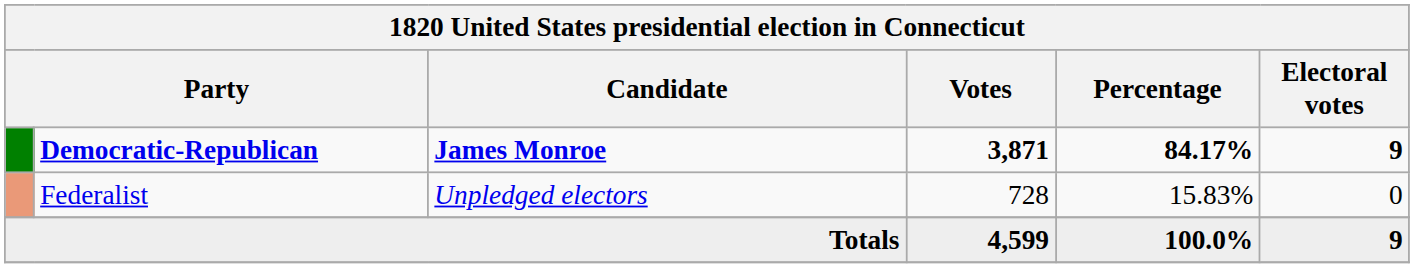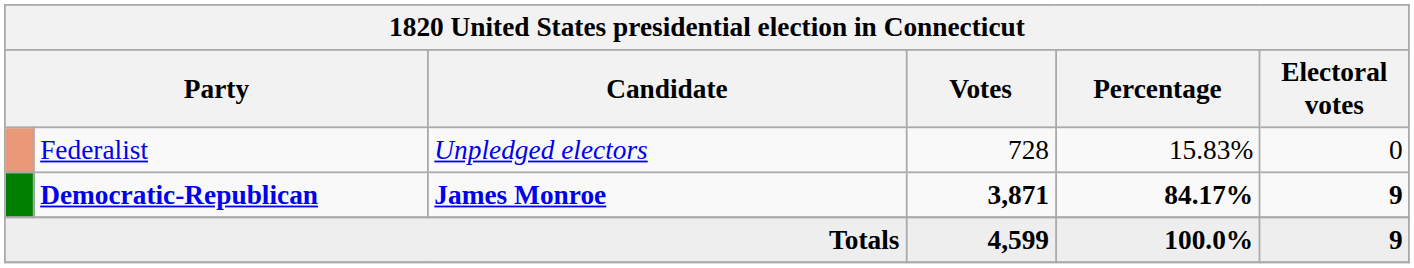 <table class="wikitable" style="font-size: 95%;">
 <tr>
 <th colspan="6">1820 United States presidential election in Connecticut</th>
 </tr>
 <tr>
 <th colspan="2" style="width: 15em">Party</th>
 <th style="width: 17em">Candidate</th>
 <th style="width: 5em">Votes</th>
 <th style="width: 7em">Percentage</th>
 <th style="width: 5em">Electoral votes</th>
 </tr>
 <tr>
+<th style="background-color:#EA9978; width: 3px"></th>
+<td style="width: 130px"><a href='#'>Federalist</a></td>
+<td><em><a href='#'>Unpledged electors</a></em></td>
+<td align="right">728</td>
+<td align="right">15.83%</td>
+<td align="right">0</td>
+</tr>
+<tr>
 <th style="background-color:#008000; width: 3px"></th>
 <td style="width: 130px"><strong><a href='#'>Democratic-Republican</a></strong></td>
 <td><strong><a href='#'>James Monroe</a></strong></td>
 <td align="right"><strong>3,871</strong></td>
 <td align="right"><strong>84.17%</strong></td>
 <td align="right"><strong>9</strong></td>
-</tr>
-<tr>
-<th style="background-color:#EA9978; width: 3px"></th>
-<td style="width: 130px"><a href='#'>Federalist</a></td>
-<td><em><a href='#'>Unpledged electors</a></em></td>
-<td align="right">728</td>
-<td align="right">15.83%</td>
-<td align="right">0</td>
 </tr>
 <tr>
 </tr>
 <tr bgcolor="#EEEEEE">
 <td colspan="3" align="right"><strong>Totals</strong></td>
 <td align="right"><strong>4,599</strong></td>
 <td align="right"><strong>100.0%</strong></td>
 <td align="right"><strong>9</strong></td>
 </tr>
 <tr>
 </tr>
 </table>
